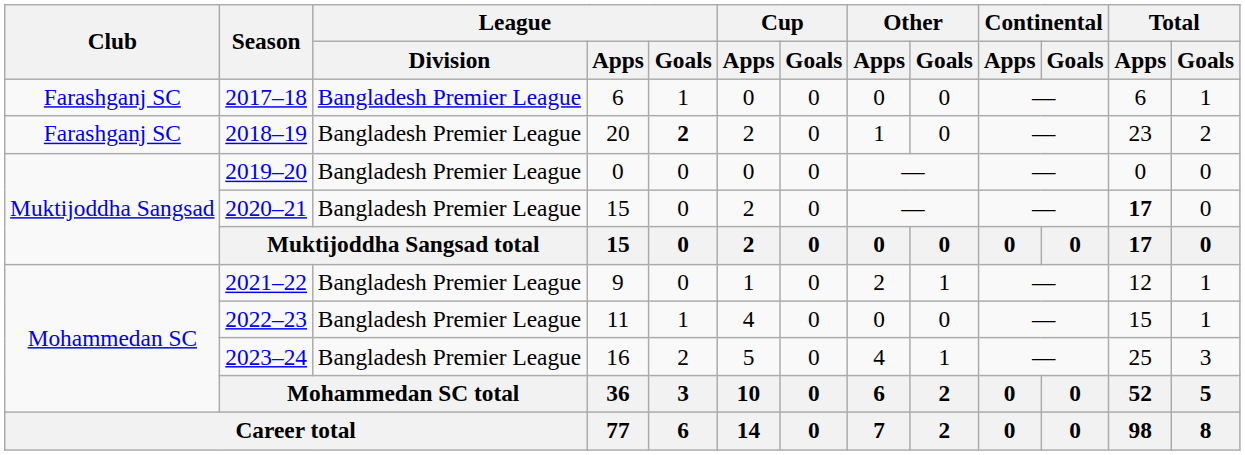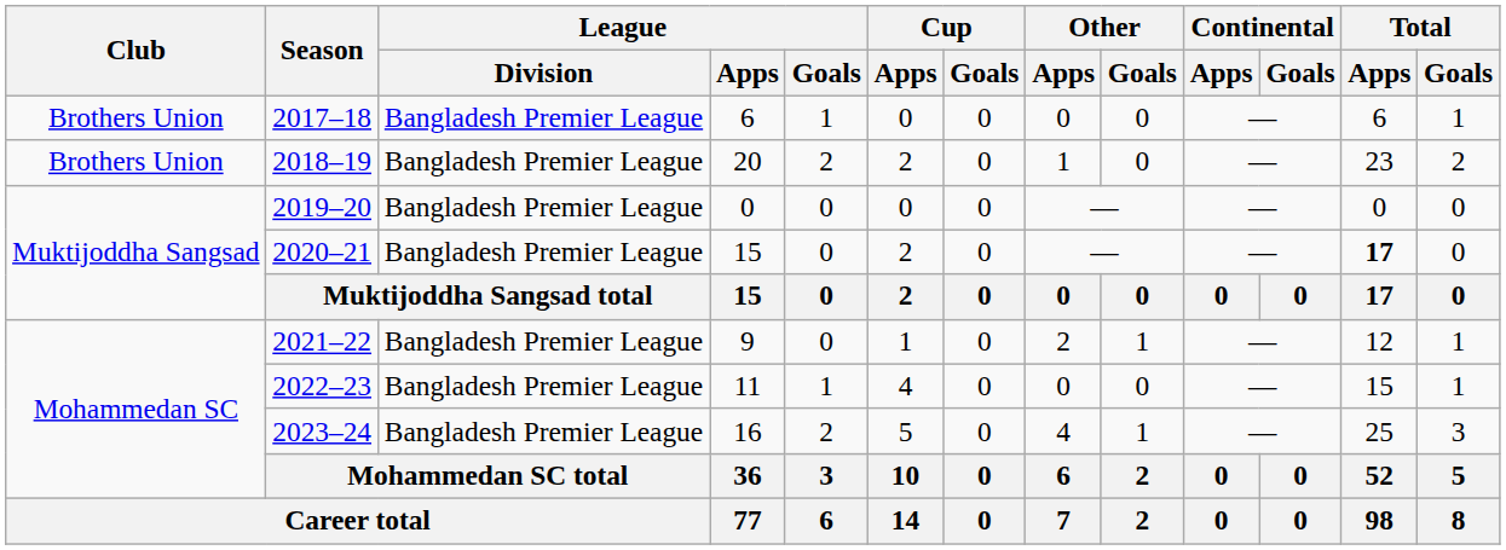 <table class="wikitable" style="text-align: center">
 <tr>
 <th rowspan="2">Club</th>
 <th rowspan="2">Season</th>
 <th colspan="3">League</th>
 <th colspan="2">Cup</th>
 <th colspan="2">Other</th>
 <th colspan="2">Continental</th>
 <th colspan="2">Total</th>
 </tr>
 <tr>
 <th>Division</th>
 <th>Apps</th>
 <th>Goals</th>
 <th>Apps</th>
 <th>Goals</th>
 <th>Apps</th>
 <th>Goals</th>
 <th>Apps</th>
 <th>Goals</th>
 <th>Apps</th>
 <th>Goals</th>
 </tr>
 <tr>
-<td><a href='#'>Farashganj SC</a></td>
+<td><a href='#'>Brothers Union</a></td>
 <td><a href='#'>2017–18</a></td>
 <td><a href='#'>Bangladesh Premier League</a></td>
 <td>6</td>
 <td>1</td>
 <td>0</td>
 <td>0</td>
 <td>0</td>
 <td>0</td>
 <td colspan="2">—</td>
 <td>6</td>
 <td>1</td>
 </tr>
 <tr>
-<td><a href='#'>Farashganj SC</a></td>
+<td><a href='#'>Brothers Union</a></td>
 <td><a href='#'>2018–19</a></td>
 <td>Bangladesh Premier League</td>
 <td>20</td>
-<td><strong>2</strong></td>
+<td>2</td>
 <td>2</td>
 <td>0</td>
 <td>1</td>
 <td>0</td>
 <td colspan="2">—</td>
 <td>23</td>
 <td>2</td>
 </tr>
 <tr>
 <td rowspan=3><a href='#'>Muktijoddha Sangsad</a></td>
 <td><a href='#'>2019–20</a></td>
 <td>Bangladesh Premier League</td>
 <td>0</td>
 <td>0</td>
 <td>0</td>
 <td>0</td>
 <td colspan="2">—</td>
 <td colspan="2">—</td>
 <td>0</td>
 <td>0</td>
 </tr>
 <tr>
 <td><a href='#'>2020–21</a></td>
 <td>Bangladesh Premier League</td>
 <td>15</td>
 <td>0</td>
 <td>2</td>
 <td>0</td>
 <td colspan="2">—</td>
 <td colspan="2">—</td>
 <td><strong>17</strong></td>
 <td>0</td>
 </tr>
 <tr>
 <th colspan="2"><strong>Muktijoddha Sangsad total</strong></th>
 <th>15</th>
 <th>0</th>
 <th>2</th>
 <th>0</th>
 <th>0</th>
 <th>0</th>
 <th>0</th>
 <th>0</th>
 <th>17</th>
 <th>0</th>
 </tr>
 <tr>
 <td rowspan=4><a href='#'>Mohammedan SC</a></td>
 <td><a href='#'>2021–22</a></td>
 <td>Bangladesh Premier League</td>
 <td>9</td>
 <td>0</td>
 <td>1</td>
 <td>0</td>
 <td>2</td>
 <td>1</td>
 <td colspan="2">—</td>
 <td>12</td>
 <td>1</td>
 </tr>
 <tr>
 <td><a href='#'>2022–23</a></td>
 <td>Bangladesh Premier League</td>
 <td>11</td>
 <td>1</td>
 <td>4</td>
 <td>0</td>
 <td>0</td>
 <td>0</td>
 <td colspan="2">—</td>
 <td>15</td>
 <td>1</td>
 </tr>
 <tr>
 <td><a href='#'>2023–24</a></td>
 <td>Bangladesh Premier League</td>
 <td>16</td>
 <td>2</td>
 <td>5</td>
 <td>0</td>
 <td>4</td>
 <td>1</td>
 <td colspan="2">—</td>
 <td>25</td>
 <td>3</td>
 </tr>
 <tr>
 <th colspan="2"><strong>Mohammedan SC total</strong></th>
 <th>36</th>
 <th>3</th>
 <th>10</th>
 <th>0</th>
 <th>6</th>
 <th>2</th>
 <th>0</th>
 <th>0</th>
 <th>52</th>
 <th>5</th>
 </tr>
 <tr>
 <th colspan="3"><strong>Career total</strong></th>
 <th>77</th>
 <th>6</th>
 <th>14</th>
 <th>0</th>
 <th>7</th>
 <th>2</th>
 <th>0</th>
 <th>0</th>
 <th>98</th>
 <th>8</th>
 </tr>
 </table>
